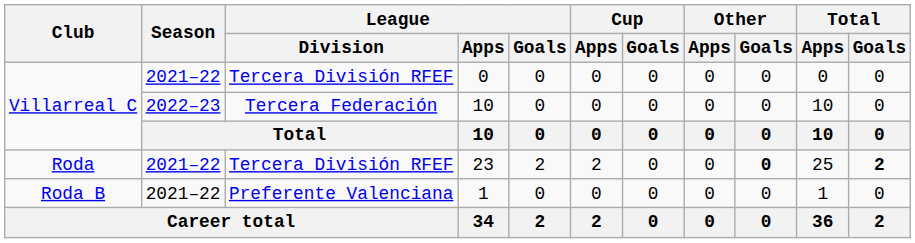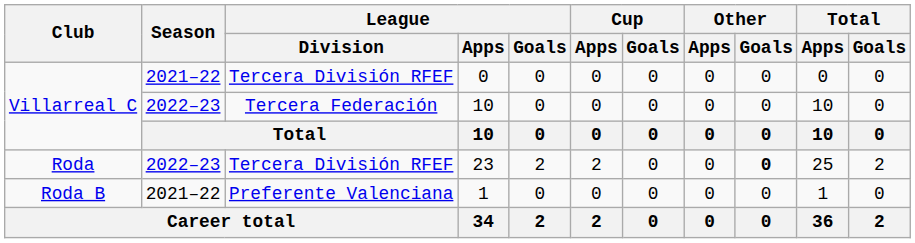 <table class=wikitable style=text-align:center>
 <tr>
 <th rowspan="2">Club</th>
 <th rowspan="2">Season</th>
 <th colspan="3">League</th>
 <th colspan="2">Cup</th>
 <th colspan="2">Other</th>
 <th colspan="2">Total</th>
 </tr>
 <tr>
 <th>Division</th>
 <th>Apps</th>
 <th>Goals</th>
 <th>Apps</th>
 <th>Goals</th>
 <th>Apps</th>
 <th>Goals</th>
 <th>Apps</th>
 <th>Goals</th>
 </tr>
 <tr>
 <td rowspan="3"><a href='#'>Villarreal C</a></td>
 <td><a href='#'>2021–22</a></td>
 <td><a href='#'>Tercera División RFEF</a></td>
 <td>0</td>
 <td>0</td>
 <td>0</td>
 <td>0</td>
 <td>0</td>
 <td>0</td>
 <td>0</td>
 <td>0</td>
 </tr>
 <tr>
 <td><a href='#'>2022–23</a></td>
 <td><a href='#'>Tercera Federación</a></td>
 <td>10</td>
 <td>0</td>
 <td>0</td>
 <td>0</td>
 <td>0</td>
 <td>0</td>
 <td>10</td>
 <td>0</td>
 </tr>
 <tr>
 <th colspan="2"><strong>Total</strong></th>
 <th>10</th>
 <th>0</th>
 <th>0</th>
 <th>0</th>
 <th>0</th>
 <th>0</th>
 <th>10</th>
 <th>0</th>
 </tr>
 <tr>
 <td><a href='#'>Roda</a></td>
-<td><a href='#'>2021–22</a></td>
+<td><a href='#'>2022–23</a></td>
 <td><a href='#'>Tercera División RFEF</a></td>
 <td>23</td>
 <td>2</td>
 <td>2</td>
 <td>0</td>
 <td>0</td>
 <td><strong>0</strong></td>
 <td>25</td>
-<td><strong>2</strong></td>
+<td>2</td>
 </tr>
 <tr>
 <td><a href='#'>Roda B</a></td>
 <td>2021–22</td>
 <td><a href='#'>Preferente Valenciana</a></td>
 <td>1</td>
 <td>0</td>
 <td>0</td>
 <td>0</td>
 <td>0</td>
 <td>0</td>
 <td>1</td>
 <td>0</td>
 </tr>
 <tr>
 <th colspan="3"><strong>Career total</strong></th>
 <th>34</th>
 <th>2</th>
 <th>2</th>
 <th>0</th>
 <th>0</th>
 <th>0</th>
 <th>36</th>
 <th>2</th>
 </tr>
 </table>
